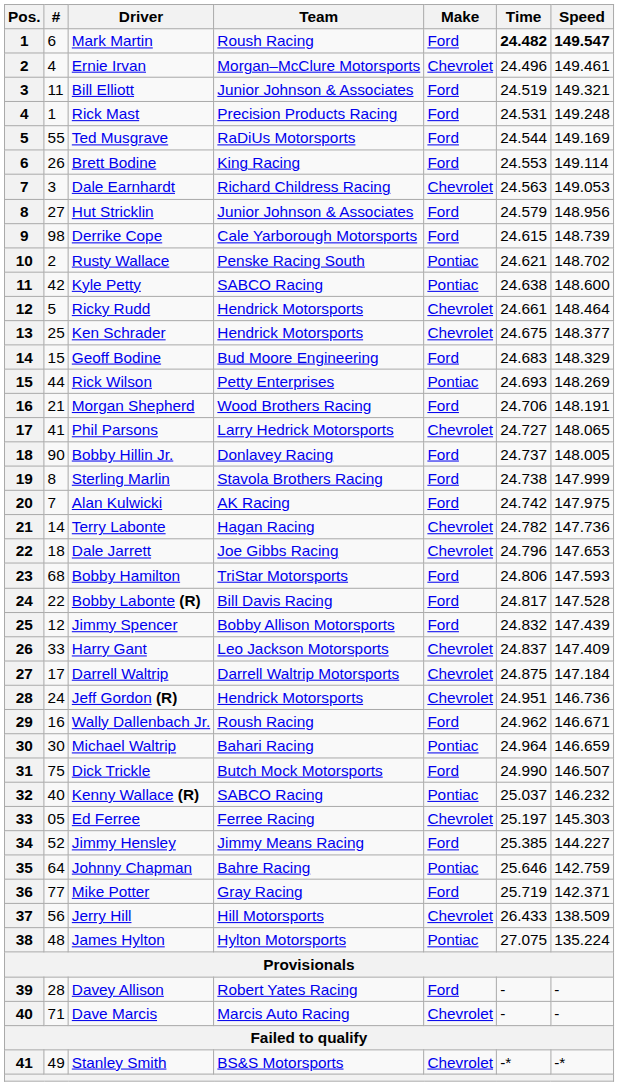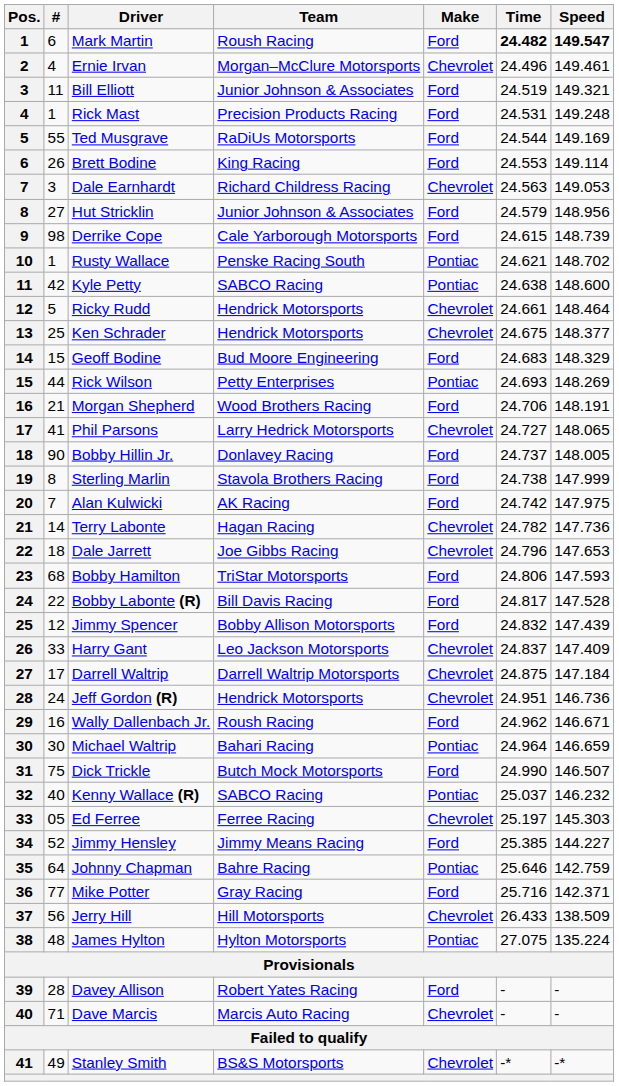 <table class="wikitable" style="font-size:95%">
 <tr>
 <th>Pos.</th>
 <th>#</th>
 <th>Driver</th>
 <th>Team</th>
 <th>Make</th>
 <th>Time</th>
 <th>Speed</th>
 </tr>
 <tr>
 <th>1</th>
 <td>6</td>
 <td><a href='#'>Mark Martin</a></td>
 <td><a href='#'>Roush Racing</a></td>
 <td><a href='#'>Ford</a></td>
 <td><strong>24.482</strong></td>
 <td><strong>149.547</strong></td>
 </tr>
 <tr>
 <th>2</th>
 <td>4</td>
 <td><a href='#'>Ernie Irvan</a></td>
 <td><a href='#'>Morgan–McClure Motorsports</a></td>
 <td><a href='#'>Chevrolet</a></td>
 <td>24.496</td>
 <td>149.461</td>
 </tr>
 <tr>
 <th>3</th>
 <td>11</td>
 <td><a href='#'>Bill Elliott</a></td>
 <td><a href='#'>Junior Johnson & Associates</a></td>
 <td><a href='#'>Ford</a></td>
 <td>24.519</td>
 <td>149.321</td>
 </tr>
 <tr>
 <th>4</th>
 <td>1</td>
 <td><a href='#'>Rick Mast</a></td>
 <td><a href='#'>Precision Products Racing</a></td>
 <td><a href='#'>Ford</a></td>
 <td>24.531</td>
 <td>149.248</td>
 </tr>
 <tr>
 <th>5</th>
 <td>55</td>
 <td><a href='#'>Ted Musgrave</a></td>
 <td><a href='#'>RaDiUs Motorsports</a></td>
 <td><a href='#'>Ford</a></td>
 <td>24.544</td>
 <td>149.169</td>
 </tr>
 <tr>
 <th>6</th>
 <td>26</td>
 <td><a href='#'>Brett Bodine</a></td>
 <td><a href='#'>King Racing</a></td>
 <td><a href='#'>Ford</a></td>
 <td>24.553</td>
 <td>149.114</td>
 </tr>
 <tr>
 <th>7</th>
 <td>3</td>
 <td><a href='#'>Dale Earnhardt</a></td>
 <td><a href='#'>Richard Childress Racing</a></td>
 <td><a href='#'>Chevrolet</a></td>
 <td>24.563</td>
 <td>149.053</td>
 </tr>
 <tr>
 <th>8</th>
 <td>27</td>
 <td><a href='#'>Hut Stricklin</a></td>
 <td><a href='#'>Junior Johnson & Associates</a></td>
 <td><a href='#'>Ford</a></td>
 <td>24.579</td>
 <td>148.956</td>
 </tr>
 <tr>
 <th>9</th>
 <td>98</td>
 <td><a href='#'>Derrike Cope</a></td>
 <td><a href='#'>Cale Yarborough Motorsports</a></td>
 <td><a href='#'>Ford</a></td>
 <td>24.615</td>
 <td>148.739</td>
 </tr>
 <tr>
 <th>10</th>
-<td>2</td>
+<td>1</td>
 <td><a href='#'>Rusty Wallace</a></td>
 <td><a href='#'>Penske Racing South</a></td>
 <td><a href='#'>Pontiac</a></td>
 <td>24.621</td>
 <td>148.702</td>
 </tr>
 <tr>
 <th>11</th>
 <td>42</td>
 <td><a href='#'>Kyle Petty</a></td>
 <td><a href='#'>SABCO Racing</a></td>
 <td><a href='#'>Pontiac</a></td>
 <td>24.638</td>
 <td>148.600</td>
 </tr>
 <tr>
 <th>12</th>
 <td>5</td>
 <td><a href='#'>Ricky Rudd</a></td>
 <td><a href='#'>Hendrick Motorsports</a></td>
 <td><a href='#'>Chevrolet</a></td>
 <td>24.661</td>
 <td>148.464</td>
 </tr>
 <tr>
 <th>13</th>
 <td>25</td>
 <td><a href='#'>Ken Schrader</a></td>
 <td><a href='#'>Hendrick Motorsports</a></td>
 <td><a href='#'>Chevrolet</a></td>
 <td>24.675</td>
 <td>148.377</td>
 </tr>
 <tr>
 <th>14</th>
 <td>15</td>
 <td><a href='#'>Geoff Bodine</a></td>
 <td><a href='#'>Bud Moore Engineering</a></td>
 <td><a href='#'>Ford</a></td>
 <td>24.683</td>
 <td>148.329</td>
 </tr>
 <tr>
 <th>15</th>
 <td>44</td>
 <td><a href='#'>Rick Wilson</a></td>
 <td><a href='#'>Petty Enterprises</a></td>
 <td><a href='#'>Pontiac</a></td>
 <td>24.693</td>
 <td>148.269</td>
 </tr>
 <tr>
 <th>16</th>
 <td>21</td>
 <td><a href='#'>Morgan Shepherd</a></td>
 <td><a href='#'>Wood Brothers Racing</a></td>
 <td><a href='#'>Ford</a></td>
 <td>24.706</td>
 <td>148.191</td>
 </tr>
 <tr>
 <th>17</th>
 <td>41</td>
 <td><a href='#'>Phil Parsons</a></td>
 <td><a href='#'>Larry Hedrick Motorsports</a></td>
 <td><a href='#'>Chevrolet</a></td>
 <td>24.727</td>
 <td>148.065</td>
 </tr>
 <tr>
 <th>18</th>
 <td>90</td>
 <td><a href='#'>Bobby Hillin Jr.</a></td>
 <td><a href='#'>Donlavey Racing</a></td>
 <td><a href='#'>Ford</a></td>
 <td>24.737</td>
 <td>148.005</td>
 </tr>
 <tr>
 <th>19</th>
 <td>8</td>
 <td><a href='#'>Sterling Marlin</a></td>
 <td><a href='#'>Stavola Brothers Racing</a></td>
 <td><a href='#'>Ford</a></td>
 <td>24.738</td>
 <td>147.999</td>
 </tr>
 <tr>
 <th>20</th>
 <td>7</td>
 <td><a href='#'>Alan Kulwicki</a></td>
 <td><a href='#'>AK Racing</a></td>
 <td><a href='#'>Ford</a></td>
 <td>24.742</td>
 <td>147.975</td>
 </tr>
 <tr>
 <th>21</th>
 <td>14</td>
 <td><a href='#'>Terry Labonte</a></td>
 <td><a href='#'>Hagan Racing</a></td>
 <td><a href='#'>Chevrolet</a></td>
 <td>24.782</td>
 <td>147.736</td>
 </tr>
 <tr>
 <th>22</th>
 <td>18</td>
 <td><a href='#'>Dale Jarrett</a></td>
 <td><a href='#'>Joe Gibbs Racing</a></td>
 <td><a href='#'>Chevrolet</a></td>
 <td>24.796</td>
 <td>147.653</td>
 </tr>
 <tr>
 <th>23</th>
 <td>68</td>
 <td><a href='#'>Bobby Hamilton</a></td>
 <td><a href='#'>TriStar Motorsports</a></td>
 <td><a href='#'>Ford</a></td>
 <td>24.806</td>
 <td>147.593</td>
 </tr>
 <tr>
 <th>24</th>
 <td>22</td>
 <td><a href='#'>Bobby Labonte</a> <strong>(R)</strong></td>
 <td><a href='#'>Bill Davis Racing</a></td>
 <td><a href='#'>Ford</a></td>
 <td>24.817</td>
 <td>147.528</td>
 </tr>
 <tr>
 <th>25</th>
 <td>12</td>
 <td><a href='#'>Jimmy Spencer</a></td>
 <td><a href='#'>Bobby Allison Motorsports</a></td>
 <td><a href='#'>Ford</a></td>
 <td>24.832</td>
 <td>147.439</td>
 </tr>
 <tr>
 <th>26</th>
 <td>33</td>
 <td><a href='#'>Harry Gant</a></td>
 <td><a href='#'>Leo Jackson Motorsports</a></td>
 <td><a href='#'>Chevrolet</a></td>
 <td>24.837</td>
 <td>147.409</td>
 </tr>
 <tr>
 <th>27</th>
 <td>17</td>
 <td><a href='#'>Darrell Waltrip</a></td>
 <td><a href='#'>Darrell Waltrip Motorsports</a></td>
 <td><a href='#'>Chevrolet</a></td>
 <td>24.875</td>
 <td>147.184</td>
 </tr>
 <tr>
 <th>28</th>
 <td>24</td>
 <td><a href='#'>Jeff Gordon</a> <strong>(R)</strong></td>
 <td><a href='#'>Hendrick Motorsports</a></td>
 <td><a href='#'>Chevrolet</a></td>
 <td>24.951</td>
 <td>146.736</td>
 </tr>
 <tr>
 <th>29</th>
 <td>16</td>
 <td><a href='#'>Wally Dallenbach Jr.</a></td>
 <td><a href='#'>Roush Racing</a></td>
 <td><a href='#'>Ford</a></td>
 <td>24.962</td>
 <td>146.671</td>
 </tr>
 <tr>
 <th>30</th>
 <td>30</td>
 <td><a href='#'>Michael Waltrip</a></td>
 <td><a href='#'>Bahari Racing</a></td>
 <td><a href='#'>Pontiac</a></td>
 <td>24.964</td>
 <td>146.659</td>
 </tr>
 <tr>
 <th>31</th>
 <td>75</td>
 <td><a href='#'>Dick Trickle</a></td>
 <td><a href='#'>Butch Mock Motorsports</a></td>
 <td><a href='#'>Ford</a></td>
 <td>24.990</td>
 <td>146.507</td>
 </tr>
 <tr>
 <th>32</th>
 <td>40</td>
 <td><a href='#'>Kenny Wallace</a> <strong>(R)</strong></td>
 <td><a href='#'>SABCO Racing</a></td>
 <td><a href='#'>Pontiac</a></td>
 <td>25.037</td>
 <td>146.232</td>
 </tr>
 <tr>
 <th>33</th>
 <td>05</td>
 <td><a href='#'>Ed Ferree</a></td>
 <td><a href='#'>Ferree Racing</a></td>
 <td><a href='#'>Chevrolet</a></td>
 <td>25.197</td>
 <td>145.303</td>
 </tr>
 <tr>
 <th>34</th>
 <td>52</td>
 <td><a href='#'>Jimmy Hensley</a></td>
 <td><a href='#'>Jimmy Means Racing</a></td>
 <td><a href='#'>Ford</a></td>
 <td>25.385</td>
 <td>144.227</td>
 </tr>
 <tr>
 <th>35</th>
 <td>64</td>
 <td><a href='#'>Johnny Chapman</a></td>
 <td><a href='#'>Bahre Racing</a></td>
 <td><a href='#'>Pontiac</a></td>
 <td>25.646</td>
 <td>142.759</td>
 </tr>
 <tr>
 <th>36</th>
 <td>77</td>
 <td><a href='#'>Mike Potter</a></td>
 <td><a href='#'>Gray Racing</a></td>
 <td><a href='#'>Ford</a></td>
-<td>25.719</td>
+<td>25.716</td>
 <td>142.371</td>
 </tr>
 <tr>
 <th>37</th>
 <td>56</td>
 <td><a href='#'>Jerry Hill</a></td>
 <td><a href='#'>Hill Motorsports</a></td>
 <td><a href='#'>Chevrolet</a></td>
 <td>26.433</td>
 <td>138.509</td>
 </tr>
 <tr>
 <th>38</th>
 <td>48</td>
 <td><a href='#'>James Hylton</a></td>
 <td><a href='#'>Hylton Motorsports</a></td>
 <td><a href='#'>Pontiac</a></td>
 <td>27.075</td>
 <td>135.224</td>
 </tr>
 <tr>
 <th colspan="7">Provisionals</th>
 </tr>
 <tr>
 <th>39</th>
 <td>28</td>
 <td><a href='#'>Davey Allison</a></td>
 <td><a href='#'>Robert Yates Racing</a></td>
 <td><a href='#'>Ford</a></td>
 <td>-</td>
 <td>-</td>
 </tr>
 <tr>
 <th>40</th>
 <td>71</td>
 <td><a href='#'>Dave Marcis</a></td>
 <td><a href='#'>Marcis Auto Racing</a></td>
 <td><a href='#'>Chevrolet</a></td>
 <td>-</td>
 <td>-</td>
 </tr>
 <tr>
 <th colspan="7">Failed to qualify</th>
 </tr>
 <tr>
 <th>41</th>
 <td>49</td>
 <td><a href='#'>Stanley Smith</a></td>
 <td><a href='#'>BS&S Motorsports</a></td>
 <td><a href='#'>Chevrolet</a></td>
 <td>-*</td>
 <td>-*</td>
 </tr>
 <tr>
 <th colspan="7"></th>
 </tr>
 </table>
